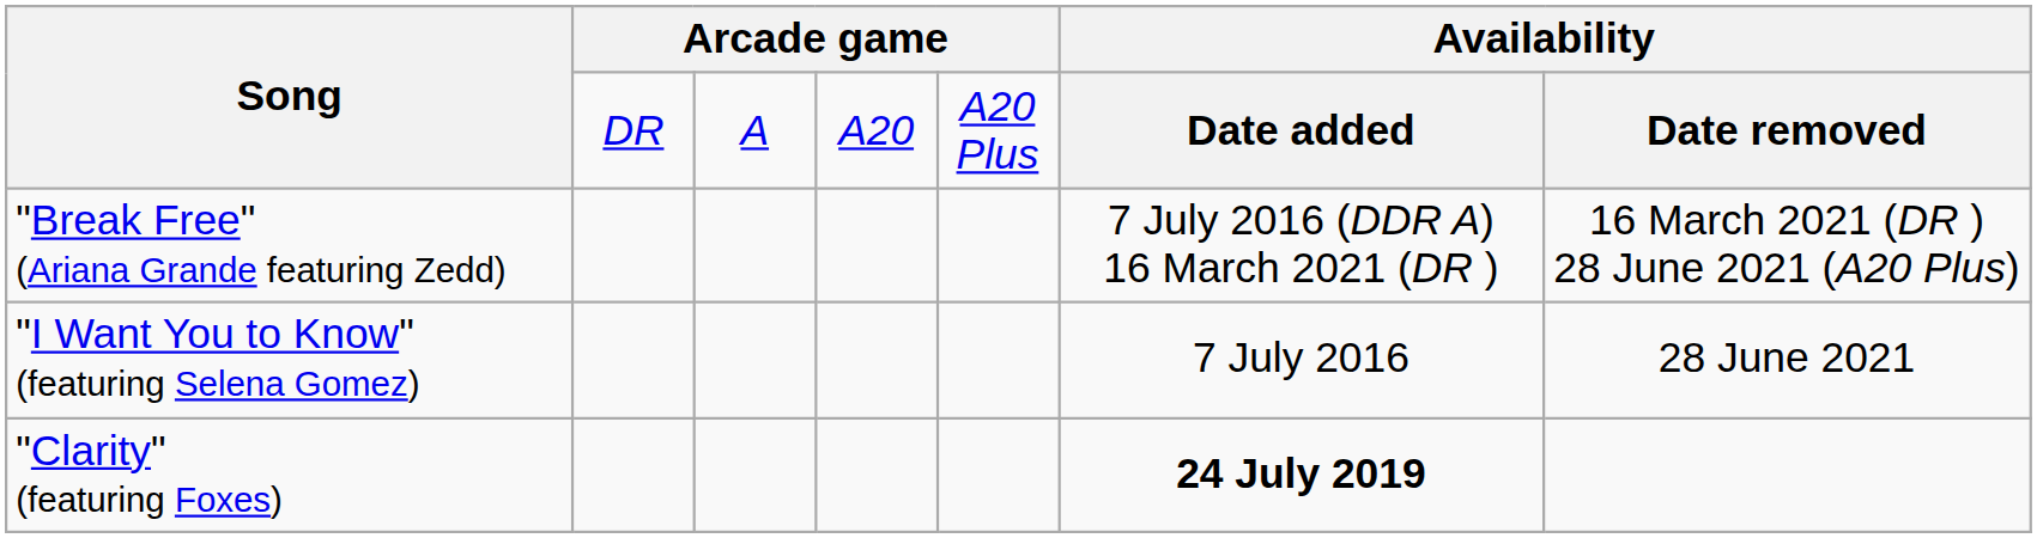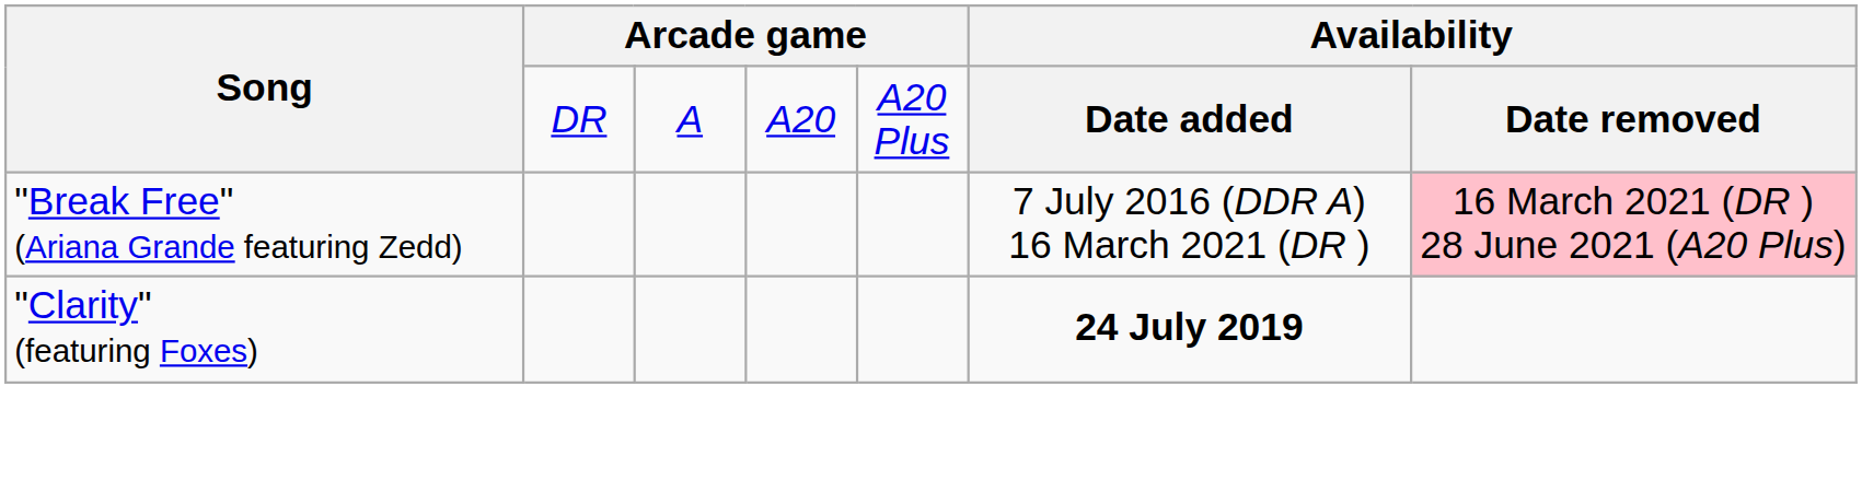 <table class="wikitable" style="text-align:center; max-width: 800px;">
 <tr>
 <th rowspan="2" style="width: 28%;">Song</th>
 <th colspan="4">Arcade game</th>
 <th colspan="2">Availability</th>
 </tr>
 <tr>
 <td style="width: 6%;"><em><a href='#'>DR</a></em></td>
 <td style="width: 6%;"><em><a href='#'>A</a></em></td>
 <td style="width: 6%;"><em><a href='#'>A20</a></em></td>
 <td style="width: 6%;"><em><a href='#'>A20<br> Plus</a></em></td>
 <th style="width: 24%;">Date added</th>
 <th style="width: 24%;">Date removed</th>
 </tr>
 <tr>
 <td style="text-align: left;">"<a href='#'>Break Free</a>"<br><small>(<a href='#'>Ariana Grande</a> featuring Zedd)</small></td>
 <td></td>
 <td></td>
 <td></td>
 <td></td>
 <td>7 July 2016 (<em>DDR A</em>)<br>16 March 2021 (<em>DR </em>)</td>
-<td>16 March 2021 (<em>DR </em>)<br>28 June 2021 (<em>A20 Plus</em>)</td>
-</tr>
-<tr>
-<td style="text-align: left;">"<a href='#'>I Want You to Know</a>"<br><small>(featuring <a href='#'>Selena Gomez</a>)</small></td>
-<td></td>
-<td></td>
-<td></td>
-<td></td>
-<td>7 July 2016</td>
-<td>28 June 2021</td>
+<td style="background: pink;">16 March 2021 (<em>DR </em>)<br>28 June 2021 (<em>A20 Plus</em>)</td>
 </tr>
 <tr>
 <td style="text-align: left;">"<a href='#'>Clarity</a>"<br><small>(featuring <a href='#'>Foxes</a>)</small></td>
 <td></td>
 <td></td>
 <td></td>
 <td></td>
 <td><strong>24 July 2019</strong></td>
 <td></td>
 </tr>
 </table>
